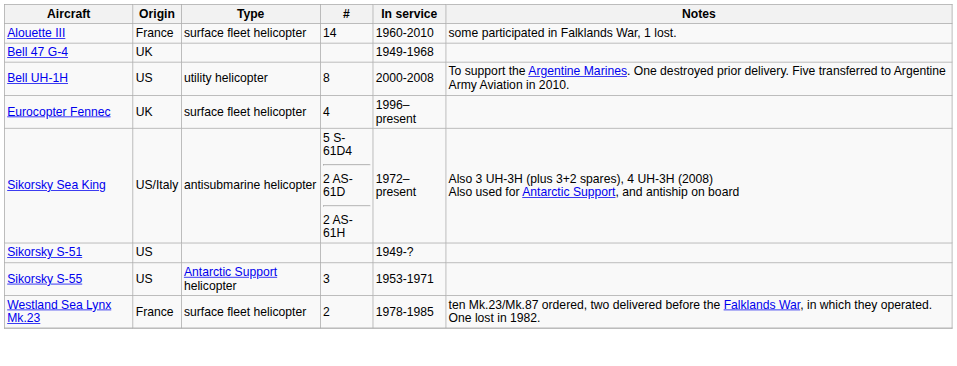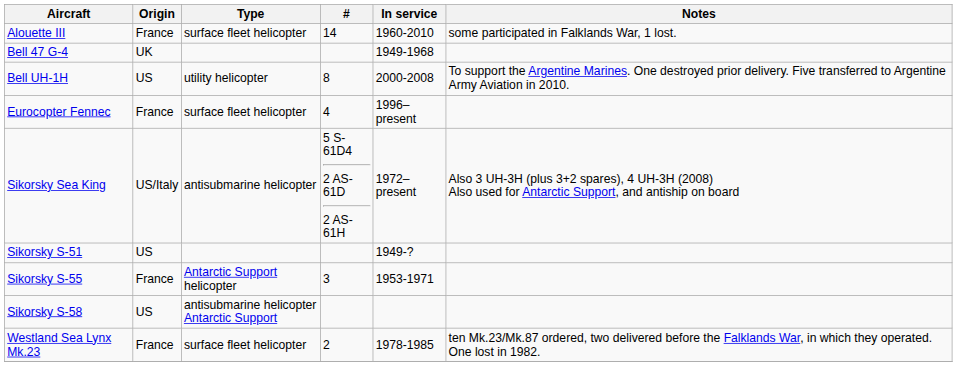 <table class="wikitable sortable">
 <tr>
 <th>Aircraft</th>
 <th>Origin</th>
 <th>Type</th>
 <th>#</th>
 <th>In service</th>
 <th>Notes</th>
 </tr>
 <tr>
 <td><a href='#'>Alouette III</a></td>
 <td>France</td>
 <td>surface fleet helicopter</td>
 <td>14</td>
 <td>1960-2010</td>
 <td>some participated in Falklands War, 1 lost.</td>
 </tr>
 <tr>
 <td><a href='#'>Bell 47 G-4</a></td>
 <td>UK</td>
 <td></td>
 <td></td>
 <td>1949-1968</td>
 <td></td>
 </tr>
 <tr>
 <td><a href='#'>Bell UH-1H</a></td>
 <td>US</td>
 <td>utility helicopter</td>
 <td>8 </td>
 <td>2000-2008 </td>
 <td>To support the <a href='#'>Argentine Marines</a>. One destroyed prior delivery. Five transferred to Argentine Army Aviation in 2010.</td>
 </tr>
 <tr>
 <td><a href='#'>Eurocopter Fennec</a></td>
-<td>UK</td>
+<td>France</td>
 <td>surface fleet helicopter</td>
 <td>4</td>
 <td>1996–present</td>
 <td></td>
 </tr>
 <tr>
 <td><a href='#'>Sikorsky Sea King</a></td>
 <td>US/Italy</td>
 <td>antisubmarine helicopter</td>
 <td>5 S-61D4<hr>2 AS-61D<hr>2 AS-61H</td>
 <td>1972–present</td>
 <td>Also 3 UH-3H (plus 3+2 spares), 4 UH-3H (2008)<br>Also used for <a href='#'>Antarctic Support</a>, and antiship on board </td>
 </tr>
 <tr>
 <td><a href='#'>Sikorsky S-51</a></td>
 <td>US</td>
 <td></td>
 <td></td>
 <td>1949-?</td>
 <td></td>
 </tr>
 <tr>
 <td><a href='#'>Sikorsky S-55</a></td>
-<td>US</td>
+<td>France</td>
 <td><a href='#'>Antarctic Support</a> helicopter</td>
 <td>3</td>
 <td>1953-1971</td>
+<td></td>
+</tr>
+<tr>
+<td><a href='#'>Sikorsky S-58</a></td>
+<td>US</td>
+<td>antisubmarine helicopter<br><a href='#'>Antarctic Support</a></td>
+<td></td>
+<td></td>
 <td></td>
 </tr>
 <tr>
 <td><a href='#'>Westland Sea Lynx Mk.23</a></td>
 <td>France</td>
 <td>surface fleet helicopter</td>
 <td>2</td>
 <td>1978-1985</td>
 <td>ten Mk.23/Mk.87 ordered, two delivered before the <a href='#'>Falklands War</a>, in which they operated. One lost in 1982.</td>
 </tr>
 <tr>
 </tr>
 </table>
